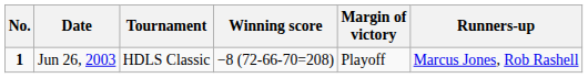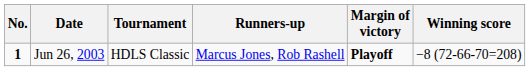 <table class="wikitable" style="font-size:95%;">
 <tr>
 <th>No.</th>
 <th>Date</th>
 <th>Tournament</th>
+<th>Runners-up</th>
+<th>Margin of<br>victory</th>
 <th>Winning score</th>
-<th>Margin of<br>victory</th>
-<th>Runners-up</th>
 </tr>
 <tr>
 <td align=center><strong>1</strong></td>
 <td align=right>Jun 26, <a href='#'>2003</a></td>
 <td>HDLS Classic</td>
+<td> <a href='#'>Marcus Jones</a>,  <a href='#'>Rob Rashell</a></td>
+<td><strong>Playoff</strong></td>
 <td>−8 (72-66-70=208)</td>
-<td>Playoff</td>
-<td> <a href='#'>Marcus Jones</a>,  <a href='#'>Rob Rashell</a></td>
 </tr>
 </table>
